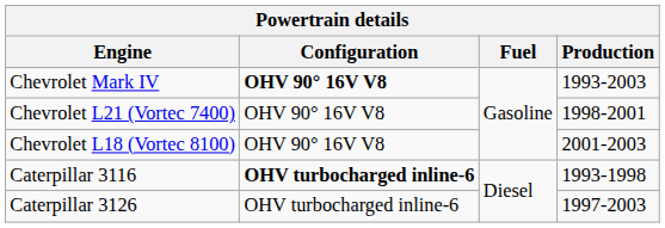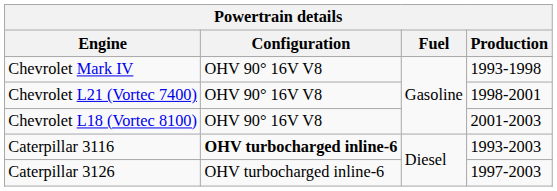 <table class="wikitable">
 <tr>
 <th colspan="4">Powertrain details</th>
 </tr>
 <tr>
 <th>Engine</th>
 <th>Configuration</th>
 <th>Fuel</th>
 <th>Production</th>
 </tr>
 <tr>
 <td>Chevrolet <a href='#'>Mark IV</a></td>
-<td><strong> OHV 90° 16V V8</strong></td>
+<td> OHV 90° 16V V8</td>
 <td rowspan="3">Gasoline</td>
-<td>1993-2003</td>
+<td>1993-1998</td>
 </tr>
 <tr>
 <td>Chevrolet <a href='#'>L21 (Vortec 7400)</a></td>
 <td> OHV 90° 16V V8</td>
 <td>1998-2001</td>
 </tr>
 <tr>
 <td>Chevrolet <a href='#'>L18 (Vortec 8100)</a></td>
 <td> OHV 90° 16V V8</td>
 <td>2001-2003</td>
 </tr>
 <tr>
 <td>Caterpillar 3116</td>
 <td><strong> OHV turbocharged inline-6</strong></td>
 <td rowspan="2">Diesel</td>
-<td>1993-1998</td>
+<td>1993-2003</td>
 </tr>
 <tr>
 <td>Caterpillar 3126</td>
 <td> OHV turbocharged inline-6</td>
 <td>1997-2003</td>
 </tr>
 </table>
